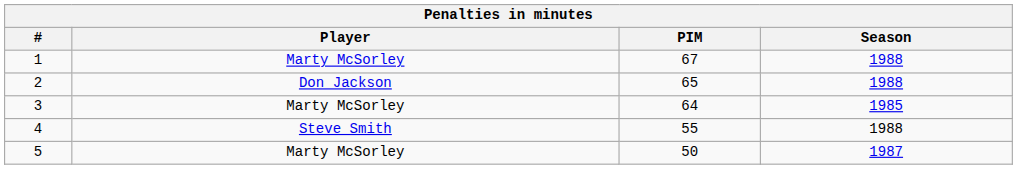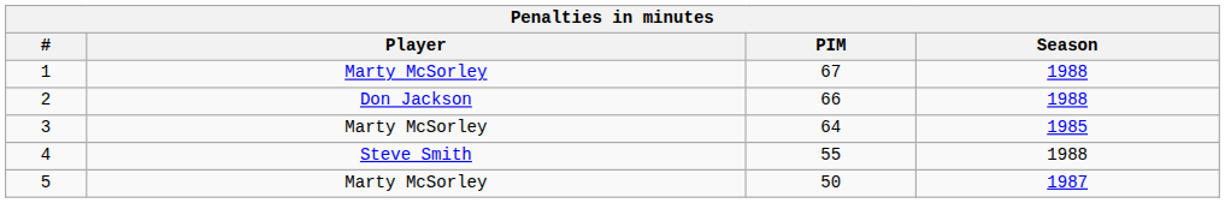 <table class="wikitable" style="text-align: center; font-size: 95%" width="70%">
 <tr>
 <th colspan="4">Penalties in minutes</th>
 </tr>
 <tr>
 <th>#</th>
 <th>Player</th>
 <th>PIM</th>
 <th>Season</th>
 </tr>
 <tr>
 <td>1</td>
 <td><a href='#'>Marty McSorley</a></td>
 <td>67</td>
 <td><a href='#'>1988</a></td>
 </tr>
 <tr>
 <td>2</td>
 <td><a href='#'>Don Jackson</a></td>
-<td>65</td>
+<td>66</td>
 <td><a href='#'>1988</a></td>
 </tr>
 <tr>
 <td>3</td>
 <td>Marty McSorley</td>
 <td>64</td>
 <td><a href='#'>1985</a></td>
 </tr>
 <tr>
 <td>4</td>
 <td><a href='#'>Steve Smith</a></td>
 <td>55</td>
 <td>1988</td>
 </tr>
 <tr>
 <td>5</td>
 <td>Marty McSorley</td>
 <td>50</td>
 <td><a href='#'>1987</a></td>
 </tr>
 </table>
